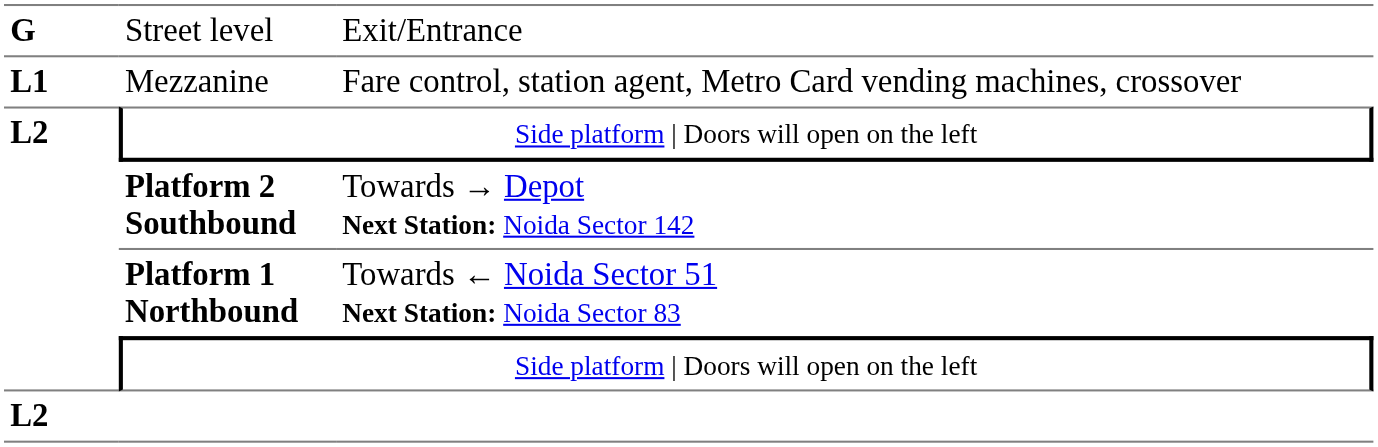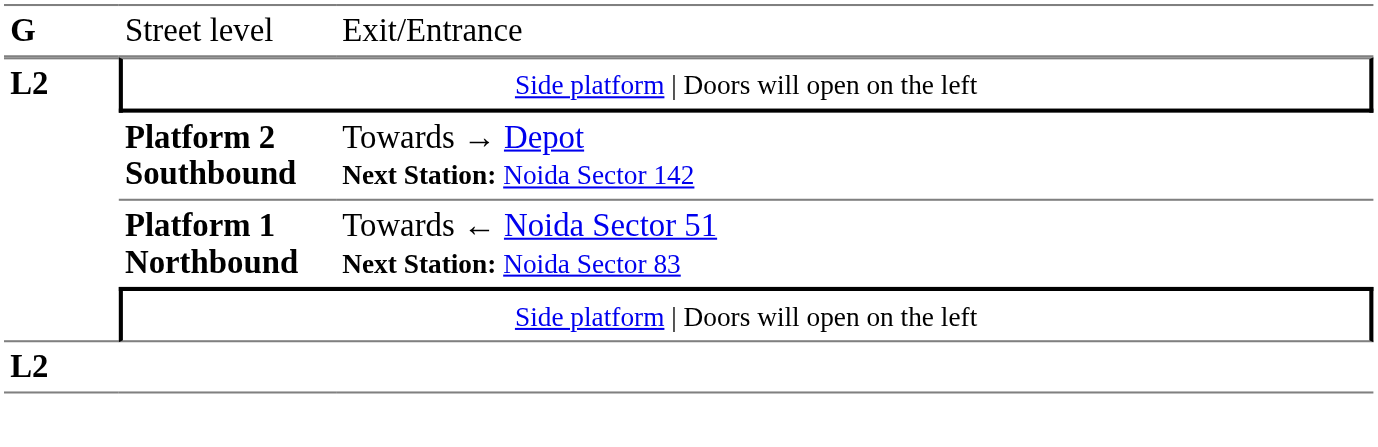 <table table border=0 cellspacing=0 cellpadding=3>
 <tr>
 <td style="border-bottom:solid 1px gray;border-top:solid 1px gray;" width=50 valign=top><strong>G</strong></td>
 <td style="border-top:solid 1px gray;border-bottom:solid 1px gray;" width=100 valign=top>Street level</td>
 <td style="border-top:solid 1px gray;border-bottom:solid 1px gray;" width=500 valign=top>Exit/Entrance</td>
-</tr>
-<tr>
-<td valign=top><strong>L1</strong></td>
-<td valign=top>Mezzanine</td>
-<td valign=top>Fare control, station agent, Metro Card vending machines, crossover<br></td>
 </tr>
 <tr>
 <td style="border-top:solid 1px gray;border-bottom:solid 1px gray;" width=50 rowspan=4 valign=top><strong>L2</strong></td>
 <td style="border-top:solid 1px gray;border-right:solid 2px black;border-left:solid 2px black;border-bottom:solid 2px black;text-align:center;" colspan=2><small><a href='#'>Side platform</a> | Doors will open on the left </small></td>
 </tr>
 <tr>
 <td style="border-bottom:solid 1px gray;" width=100><span><strong>Platform 2</strong><br><strong>Southbound</strong></span></td>
 <td style="border-bottom:solid 1px gray;" width=500>Towards → <a href='#'>Depot</a><br><small><strong>Next Station:</strong> <a href='#'>Noida Sector 142</a></small></td>
 </tr>
 <tr>
 <td><span><strong>Platform 1</strong><br><strong>Northbound</strong></span></td>
 <td>Towards ← <a href='#'>Noida Sector 51</a><br><small><strong>Next Station:</strong> <a href='#'>Noida Sector 83</a></small></td>
 </tr>
 <tr>
 <td style="border-top:solid 2px black;border-right:solid 2px black;border-left:solid 2px black;border-bottom:solid 1px gray;" colspan=2 align=center><small><a href='#'>Side platform</a> | Doors will open on the left </small></td>
 </tr>
 <tr>
 <td style="border-bottom:solid 1px gray;" width=50 rowspan=2 valign=top><strong>L2</strong></td>
 <td style="border-bottom:solid 1px gray;" width=100></td>
 <td style="border-bottom:solid 1px gray;" width=500></td>
 </tr>
 <tr>
 </tr>
 </table>
